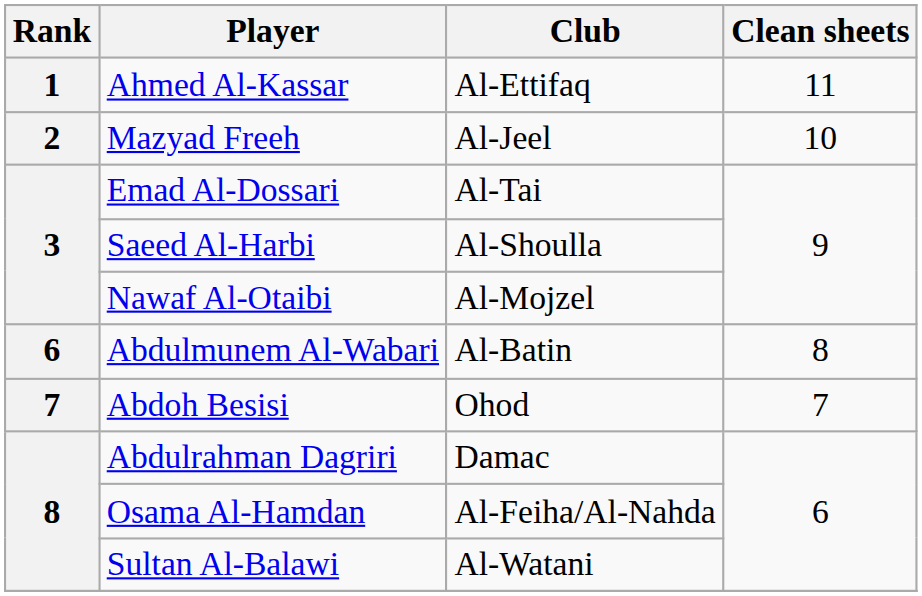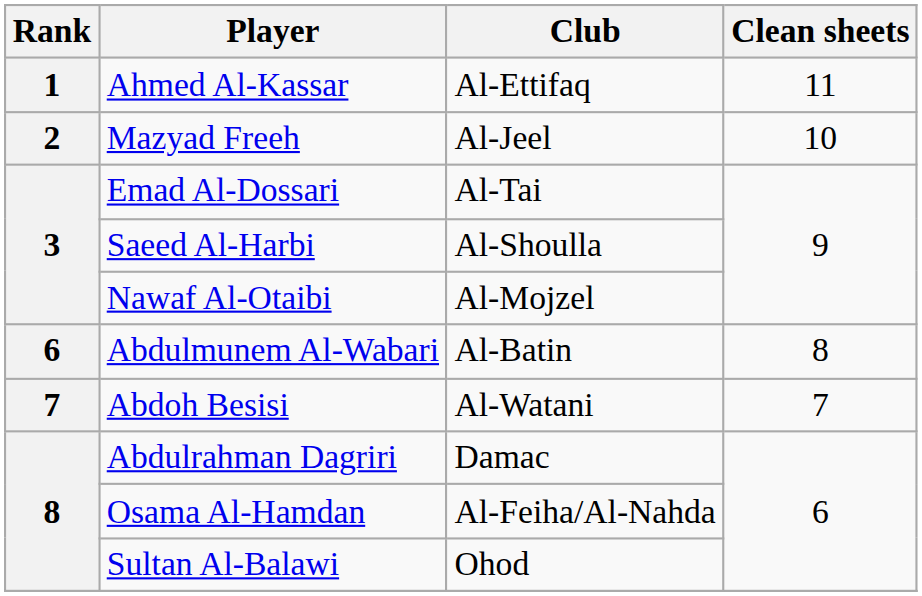 <table class=wikitable>
 <tr>
 <th>Rank</th>
 <th>Player</th>
 <th>Club</th>
 <th>Clean sheets</th>
 </tr>
 <tr>
 <th>1</th>
 <td> <a href='#'>Ahmed Al-Kassar</a></td>
 <td>Al-Ettifaq</td>
 <td align=center>11</td>
 </tr>
 <tr>
 <th>2</th>
 <td> <a href='#'>Mazyad Freeh</a></td>
 <td>Al-Jeel</td>
 <td align=center>10</td>
 </tr>
 <tr>
 <th rowspan=3>3</th>
 <td> <a href='#'>Emad Al-Dossari</a></td>
 <td>Al-Tai</td>
 <td align=center rowspan=3>9</td>
 </tr>
 <tr>
 <td> <a href='#'>Saeed Al-Harbi</a></td>
 <td>Al-Shoulla</td>
 </tr>
 <tr>
 <td> <a href='#'>Nawaf Al-Otaibi</a></td>
 <td>Al-Mojzel</td>
 </tr>
 <tr>
 <th>6</th>
 <td> <a href='#'>Abdulmunem Al-Wabari</a></td>
 <td>Al-Batin</td>
 <td align=center>8</td>
 </tr>
 <tr>
 <th>7</th>
 <td> <a href='#'>Abdoh Besisi</a></td>
-<td>Ohod</td>
+<td>Al-Watani</td>
 <td align=center>7</td>
 </tr>
 <tr>
 <th rowspan=3>8</th>
 <td> <a href='#'>Abdulrahman Dagriri</a></td>
 <td>Damac</td>
 <td align=center rowspan=3>6</td>
 </tr>
 <tr>
 <td> <a href='#'>Osama Al-Hamdan</a></td>
 <td>Al-Feiha/Al-Nahda</td>
 </tr>
 <tr>
 <td> <a href='#'>Sultan Al-Balawi</a></td>
-<td>Al-Watani</td>
+<td>Ohod</td>
 </tr>
 <tr>
 </tr>
 </table>
